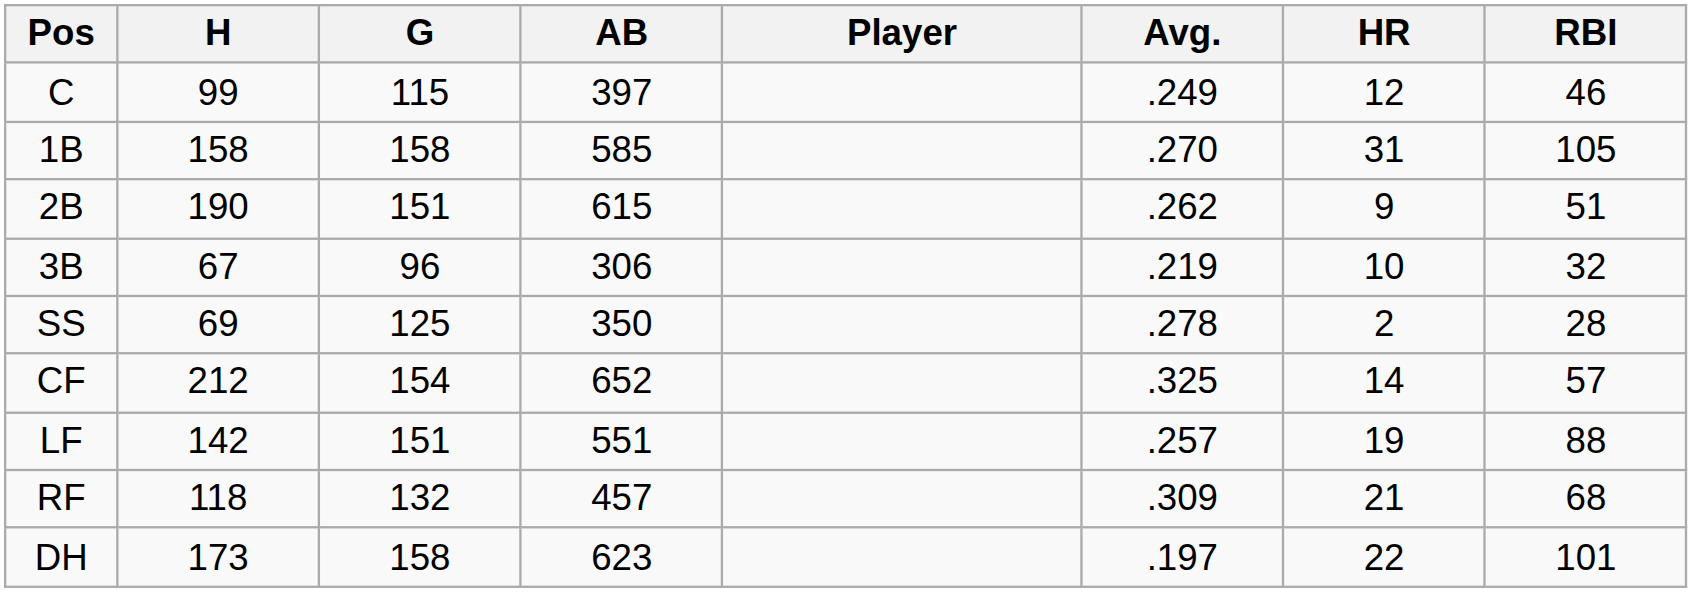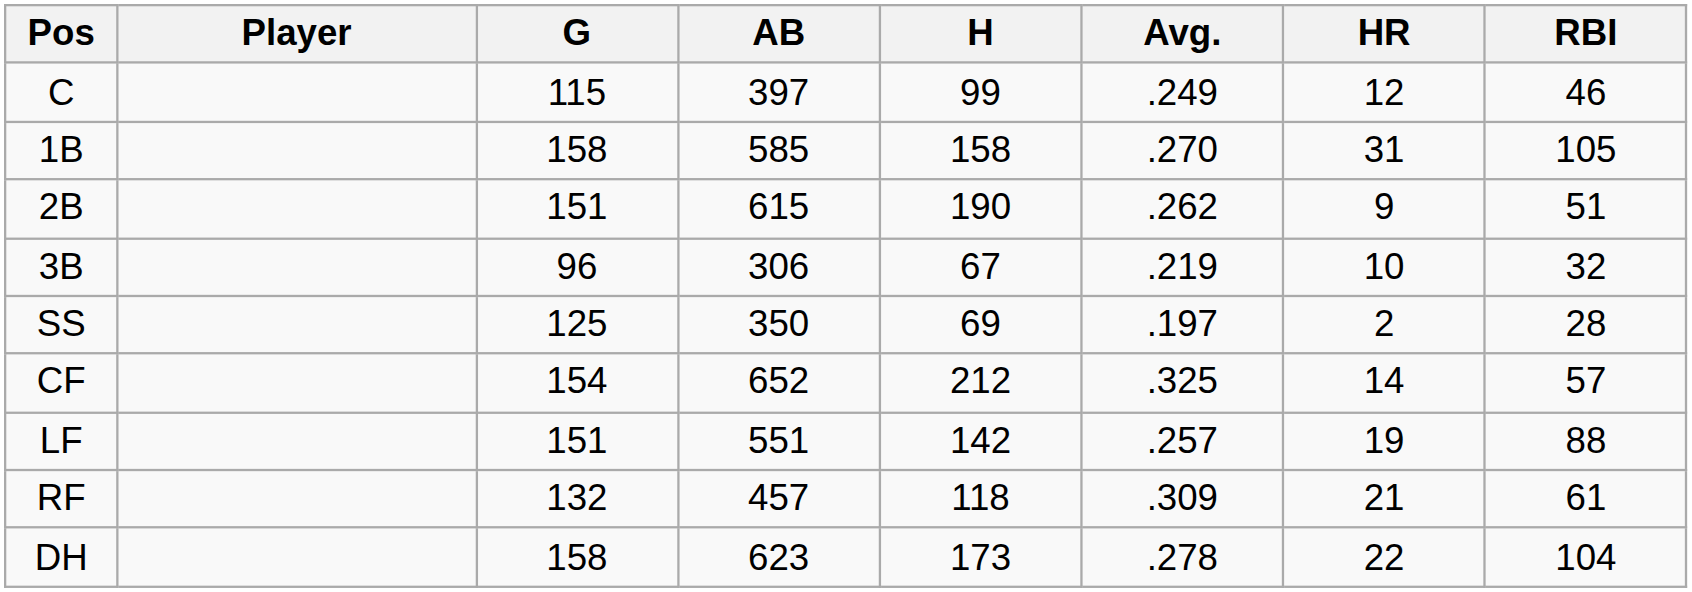 <table class="wikitable sortable">
 <tr>
 <th bgcolor="#DDDDFF" width="5%">Pos</th>
-<th bgcolor="#DDDDFF" width="9%">H</th>
+<th bgcolor="#DDDDFF" width="16%">Player</th>
 <th bgcolor="#DDDDFF" width="9%">G</th>
 <th bgcolor="#DDDDFF" width="9%">AB</th>
-<th bgcolor="#DDDDFF" width="16%">Player</th>
+<th bgcolor="#DDDDFF" width="9%">H</th>
 <th bgcolor="#DDDDFF" width="9%">Avg.</th>
 <th bgcolor="#DDDDFF" width="9%">HR</th>
 <th bgcolor="#DDDDFF" width="9%">RBI</th>
 </tr>
 <tr align="center">
 <td>C</td>
-<td>99</td>
+<td></td>
 <td>115</td>
 <td>397</td>
-<td></td>
+<td>99</td>
 <td>.249</td>
 <td>12</td>
 <td>46</td>
 </tr>
 <tr align="center">
 <td>1B</td>
-<td>158</td>
+<td></td>
 <td>158</td>
 <td>585</td>
-<td></td>
+<td>158</td>
 <td>.270</td>
 <td>31</td>
 <td>105</td>
 </tr>
 <tr align="center">
 <td>2B</td>
-<td>190</td>
+<td></td>
 <td>151</td>
 <td>615</td>
-<td></td>
+<td>190</td>
 <td>.262</td>
 <td>9</td>
 <td>51</td>
 </tr>
 <tr align="center">
 <td>3B</td>
-<td>67</td>
+<td></td>
 <td>96</td>
 <td>306</td>
-<td></td>
+<td>67</td>
 <td>.219</td>
 <td>10</td>
 <td>32</td>
 </tr>
 <tr align="center">
 <td>SS</td>
-<td>69</td>
+<td></td>
 <td>125</td>
 <td>350</td>
-<td></td>
-<td>.278</td>
+<td>69</td>
+<td>.197</td>
 <td>2</td>
 <td>28</td>
 </tr>
 <tr align="center">
 <td>CF</td>
-<td>212</td>
+<td></td>
 <td>154</td>
 <td>652</td>
-<td></td>
+<td>212</td>
 <td>.325</td>
 <td>14</td>
 <td>57</td>
 </tr>
 <tr align="center">
 <td>LF</td>
-<td>142</td>
+<td></td>
 <td>151</td>
 <td>551</td>
-<td></td>
+<td>142</td>
 <td>.257</td>
 <td>19</td>
 <td>88</td>
 </tr>
 <tr align="center">
 <td>RF</td>
-<td>118</td>
+<td></td>
 <td>132</td>
 <td>457</td>
-<td></td>
+<td>118</td>
 <td>.309</td>
 <td>21</td>
-<td>68</td>
+<td>61</td>
 </tr>
 <tr align="center">
 <td>DH</td>
-<td>173</td>
+<td></td>
 <td>158</td>
 <td>623</td>
-<td></td>
-<td>.197</td>
+<td>173</td>
+<td>.278</td>
 <td>22</td>
-<td>101</td>
+<td>104</td>
 </tr>
 </table>
